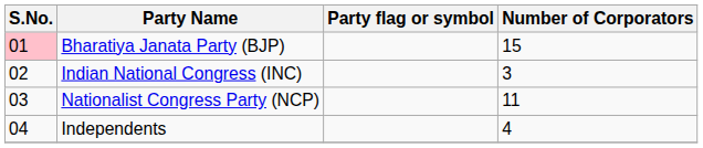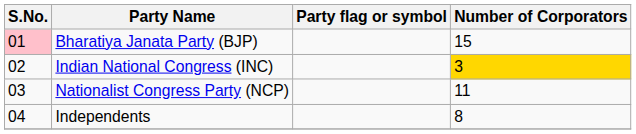 <table class="sortable wikitable">
 <tr>
 <th>S.No.</th>
 <th>Party Name</th>
 <th>Party flag or symbol</th>
 <th>Number of Corporators</th>
 </tr>
 <tr>
 <td style="background: pink;">01</td>
 <td><a href='#'>Bharatiya Janata Party</a> (BJP)</td>
 <td></td>
 <td>15</td>
 </tr>
 <tr>
 <td>02</td>
 <td><a href='#'>Indian National Congress</a> (INC)</td>
 <td></td>
-<td>3</td>
+<td style="background: gold;">3</td>
 </tr>
 <tr>
 <td>03</td>
 <td><a href='#'>Nationalist Congress Party</a> (NCP)</td>
 <td></td>
 <td>11</td>
 </tr>
 <tr>
 <td>04</td>
 <td>Independents</td>
 <td></td>
-<td>4</td>
+<td>8</td>
 </tr>
 <tr>
 </tr>
 </table>
